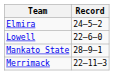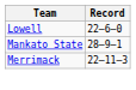 <table class=wikitable>
 <tr>
 <th>Team</th>
 <th>Record</th>
-</tr>
-<tr>
-<td><a href='#'>Elmira</a></td>
-<td>24–5–2</td>
 </tr>
 <tr>
 <td><a href='#'>Lowell</a></td>
 <td>22–6–0</td>
 </tr>
 <tr>
 <td><a href='#'>Mankato State</a></td>
 <td>28–9–1</td>
 </tr>
 <tr>
 <td><a href='#'>Merrimack</a></td>
 <td>22–11–3</td>
 </tr>
 </table>
